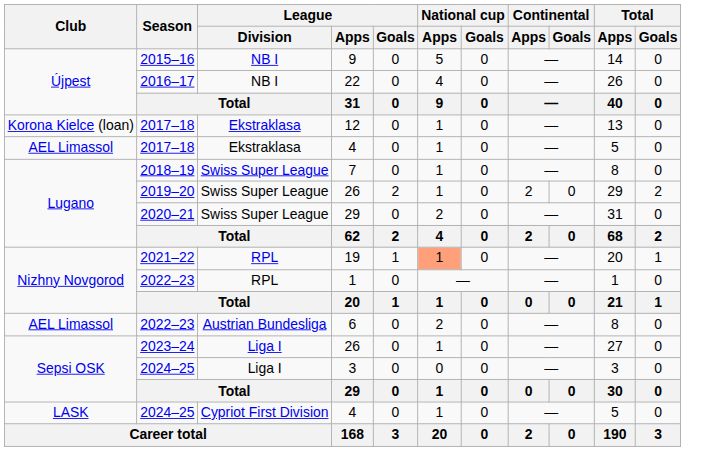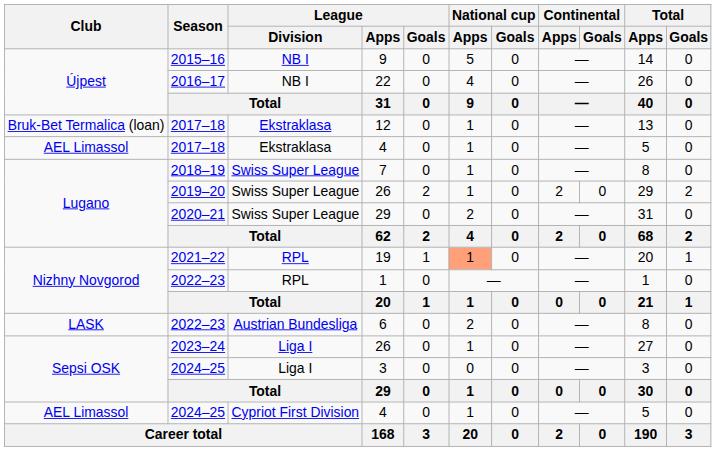 <table class="wikitable" style="text-align: center;">
 <tr>
 <th rowspan=2>Club</th>
 <th rowspan=2>Season</th>
 <th colspan=3>League</th>
 <th colspan=2>National cup</th>
 <th colspan=2>Continental</th>
 <th colspan=2>Total</th>
 </tr>
 <tr>
 <th>Division</th>
 <th>Apps</th>
 <th>Goals</th>
 <th>Apps</th>
 <th>Goals</th>
 <th>Apps</th>
 <th>Goals</th>
 <th>Apps</th>
 <th>Goals</th>
 </tr>
 <tr>
 <td rowspan="3"><a href='#'>Újpest</a></td>
 <td><a href='#'>2015–16</a></td>
 <td><a href='#'>NB I</a></td>
 <td>9</td>
 <td>0</td>
 <td>5</td>
 <td>0</td>
 <td colspan=2>—</td>
 <td>14</td>
 <td>0</td>
 </tr>
 <tr>
 <td><a href='#'>2016–17</a></td>
 <td>NB I</td>
 <td>22</td>
 <td>0</td>
 <td>4</td>
 <td>0</td>
 <td colspan=2>—</td>
 <td>26</td>
 <td>0</td>
 </tr>
 <tr>
 <th colspan=2>Total</th>
 <th>31</th>
 <th>0</th>
 <th>9</th>
 <th>0</th>
 <th colspan=2>—</th>
 <th>40</th>
 <th>0</th>
 </tr>
 <tr>
-<td><a href='#'>Korona Kielce</a> (loan)</td>
+<td><a href='#'>Bruk-Bet Termalica</a> (loan)</td>
 <td><a href='#'>2017–18</a></td>
 <td><a href='#'>Ekstraklasa</a></td>
 <td>12</td>
 <td>0</td>
 <td>1</td>
 <td>0</td>
 <td colspan=2>—</td>
 <td>13</td>
 <td>0</td>
 </tr>
 <tr>
 <td><a href='#'>AEL Limassol</a></td>
 <td><a href='#'>2017–18</a></td>
 <td>Ekstraklasa</td>
 <td>4</td>
 <td>0</td>
 <td>1</td>
 <td>0</td>
 <td colspan=2>—</td>
 <td>5</td>
 <td>0</td>
 </tr>
 <tr>
 <td rowspan="4"><a href='#'>Lugano</a></td>
 <td><a href='#'>2018–19</a></td>
 <td><a href='#'>Swiss Super League</a></td>
 <td>7</td>
 <td>0</td>
 <td>1</td>
 <td>0</td>
 <td colspan=2>—</td>
 <td>8</td>
 <td>0</td>
 </tr>
 <tr>
 <td><a href='#'>2019–20</a></td>
 <td>Swiss Super League</td>
 <td>26</td>
 <td>2</td>
 <td>1</td>
 <td>0</td>
 <td>2</td>
 <td>0</td>
 <td>29</td>
 <td>2</td>
 </tr>
 <tr>
 <td><a href='#'>2020–21</a></td>
 <td>Swiss Super League</td>
 <td>29</td>
 <td>0</td>
 <td>2</td>
 <td>0</td>
 <td colspan=2>—</td>
 <td>31</td>
 <td>0</td>
 </tr>
 <tr>
 <th colspan=2>Total</th>
 <th>62</th>
 <th>2</th>
 <th>4</th>
 <th>0</th>
 <th>2</th>
 <th>0</th>
 <th>68</th>
 <th>2</th>
 </tr>
 <tr>
 <td rowspan="3"><a href='#'>Nizhny Novgorod</a></td>
 <td><a href='#'>2021–22</a></td>
 <td><a href='#'>RPL</a></td>
 <td>19</td>
 <td>1</td>
 <td style="background: lightsalmon;">1</td>
 <td>0</td>
 <td colspan=2>—</td>
 <td>20</td>
 <td>1</td>
 </tr>
 <tr>
 <td><a href='#'>2022–23</a></td>
 <td>RPL</td>
 <td>1</td>
 <td>0</td>
 <td colspan=2>—</td>
 <td colspan=2>—</td>
 <td>1</td>
 <td>0</td>
 </tr>
 <tr>
 <th colspan=2>Total</th>
 <th>20</th>
 <th>1</th>
 <th>1</th>
 <th>0</th>
 <th>0</th>
 <th>0</th>
 <th>21</th>
 <th>1</th>
 </tr>
 <tr>
-<td><a href='#'>AEL Limassol</a></td>
+<td><a href='#'>LASK</a></td>
 <td><a href='#'>2022–23</a></td>
 <td><a href='#'>Austrian Bundesliga</a></td>
 <td>6</td>
 <td>0</td>
 <td>2</td>
 <td>0</td>
 <td colspan=2>—</td>
 <td>8</td>
 <td>0</td>
 </tr>
 <tr>
 <td rowspan="3"><a href='#'>Sepsi OSK</a></td>
 <td><a href='#'>2023–24</a></td>
 <td><a href='#'>Liga I</a></td>
 <td>26</td>
 <td>0</td>
 <td>1</td>
 <td>0</td>
 <td colspan=2>—</td>
 <td>27</td>
 <td>0</td>
 </tr>
 <tr>
 <td><a href='#'>2024–25</a></td>
 <td>Liga I</td>
 <td>3</td>
 <td>0</td>
 <td>0</td>
 <td>0</td>
 <td colspan=2>—</td>
 <td>3</td>
 <td>0</td>
 </tr>
 <tr>
 <th colspan=2>Total</th>
 <th>29</th>
 <th>0</th>
 <th>1</th>
 <th>0</th>
 <th>0</th>
 <th>0</th>
 <th>30</th>
 <th>0</th>
 </tr>
 <tr>
-<td><a href='#'>LASK</a></td>
+<td><a href='#'>AEL Limassol</a></td>
 <td><a href='#'>2024–25</a></td>
 <td><a href='#'>Cypriot First Division</a></td>
 <td>4</td>
 <td>0</td>
 <td>1</td>
 <td>0</td>
 <td colspan=2>—</td>
 <td>5</td>
 <td>0</td>
 </tr>
 <tr>
 <th colspan=3>Career total</th>
 <th>168</th>
 <th>3</th>
 <th>20</th>
 <th>0</th>
 <th>2</th>
 <th>0</th>
 <th>190</th>
 <th>3</th>
 </tr>
 </table>
